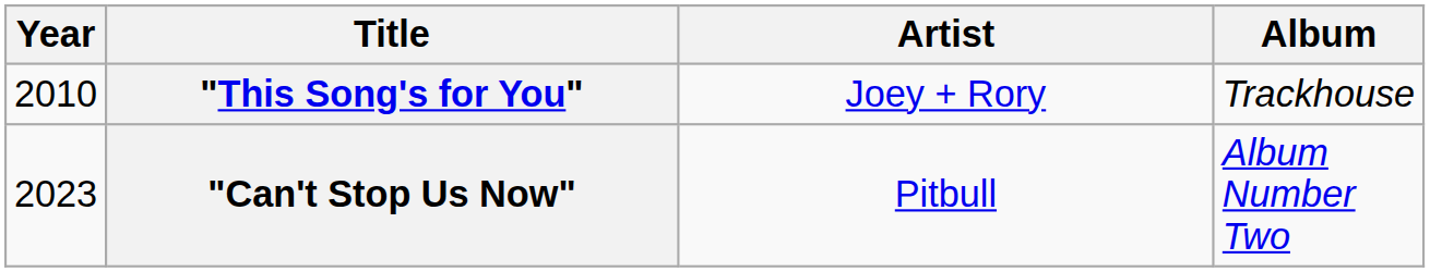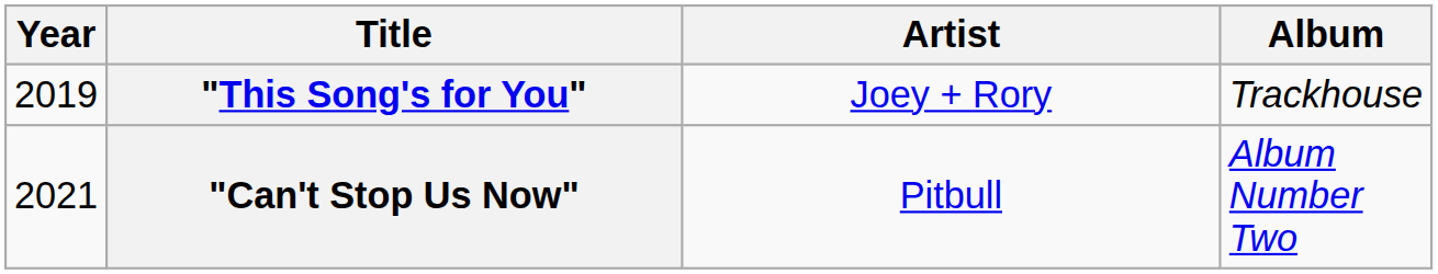 <table class="wikitable plainrowheaders" style="text-align:center;">
 <tr>
 <th scope="col">Year</th>
 <th scope="col" style="width:16em;">Title</th>
 <th scope="col" style="width:15em;">Artist</th>
 <th scope="col">Album</th>
 </tr>
 <tr>
-<td>2010</td>
+<td>2019</td>
 <th scope="row">"<a href='#'>This Song's for You</a>"</th>
 <td><a href='#'>Joey + Rory</a></td>
 <td style="text-align:left;"><em>Trackhouse</em></td>
 </tr>
 <tr>
-<td>2023</td>
+<td>2021</td>
 <th scope="row">"Can't Stop Us Now"</th>
 <td><a href='#'>Pitbull</a></td>
 <td style="text-align:left;"><em><a href='#'>Album Number Two</a></em></td>
 </tr>
 </table>
